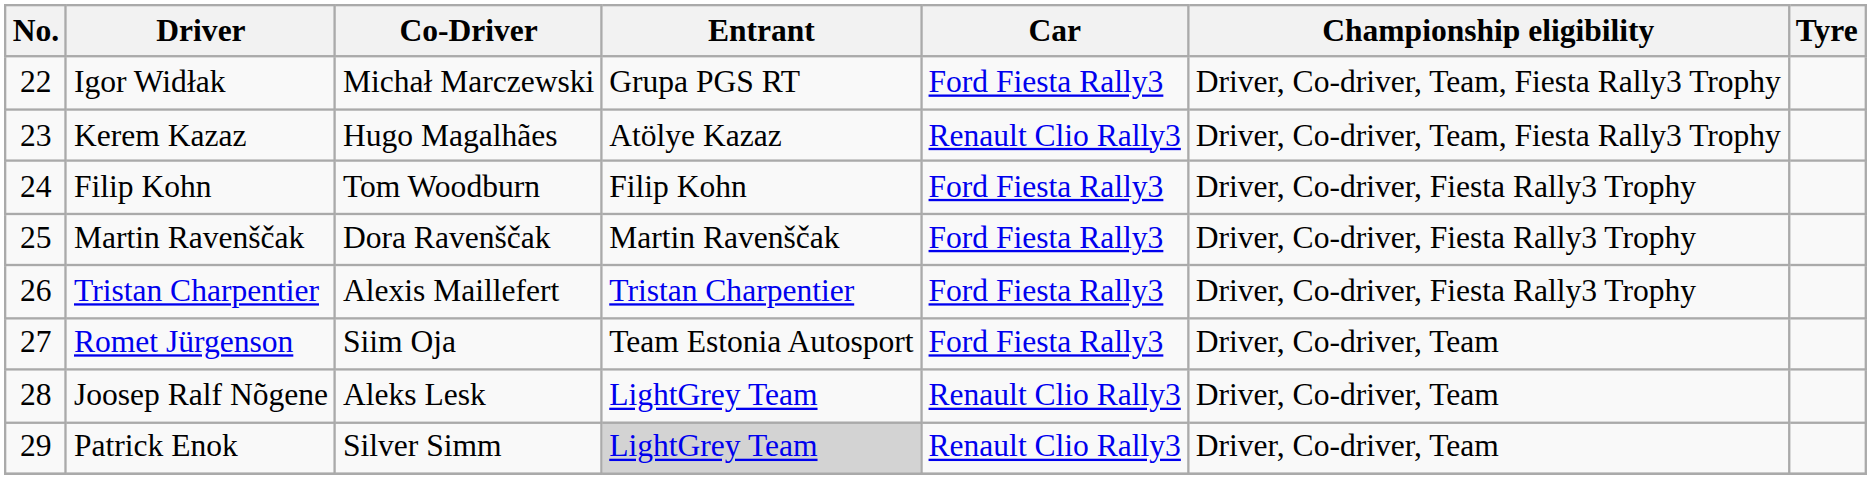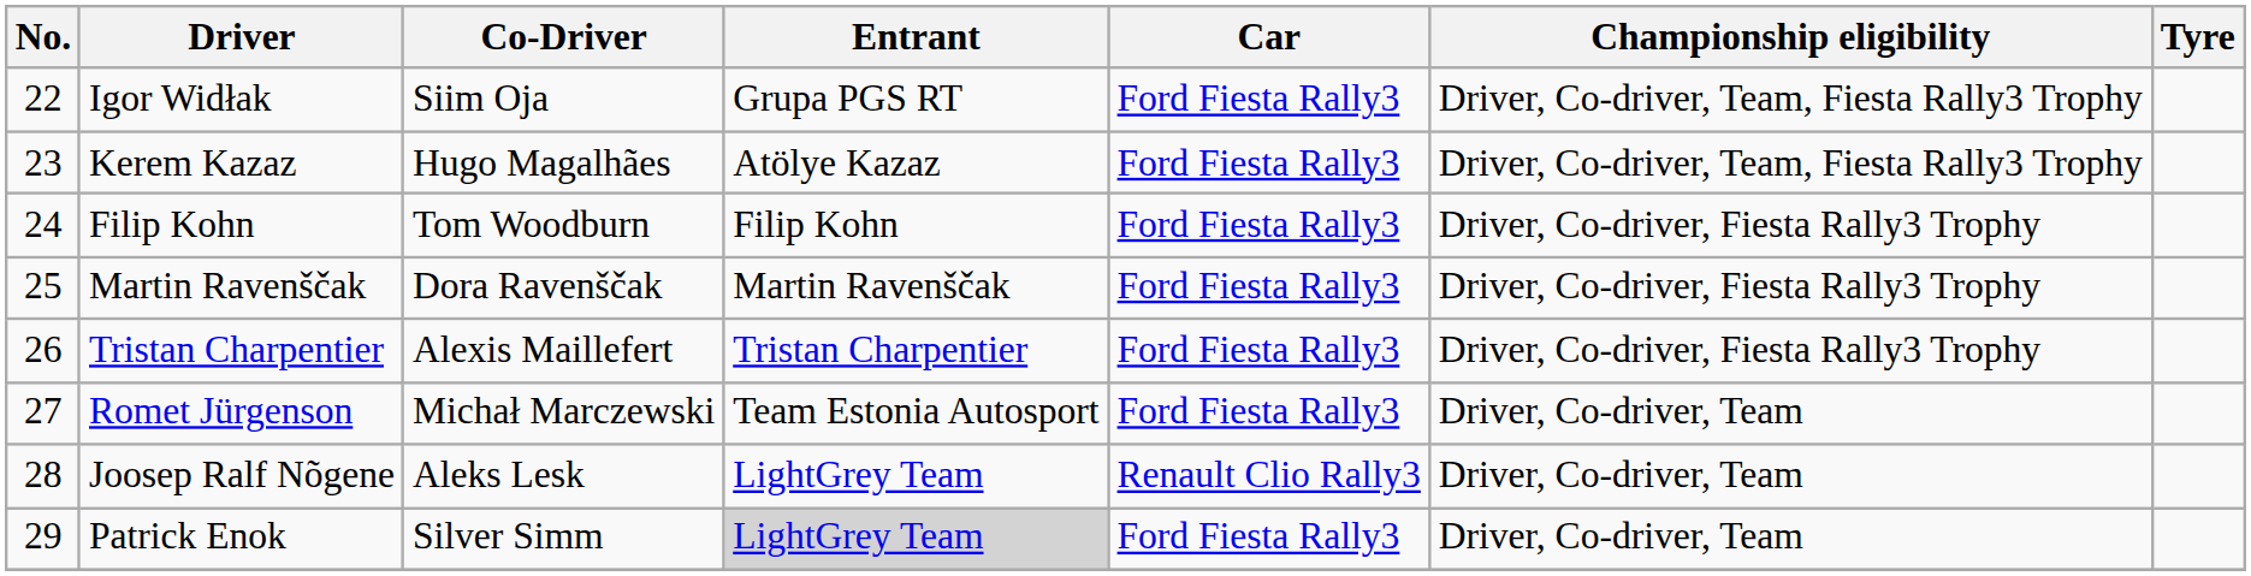 <table class="wikitable" style="font-size: 85%;">
 <tr>
 <th>No.</th>
 <th>Driver</th>
 <th>Co-Driver</th>
 <th>Entrant</th>
 <th>Car</th>
 <th>Championship eligibility</th>
 <th>Tyre</th>
 </tr>
 <tr>
 <td align="center">22</td>
 <td> Igor Widłak</td>
-<td> Michał Marczewski</td>
+<td> Siim Oja</td>
 <td> Grupa PGS RT</td>
 <td><a href='#'>Ford Fiesta Rally3</a></td>
 <td>Driver, Co-driver, Team, Fiesta Rally3 Trophy</td>
 <td align="center"></td>
 </tr>
 <tr>
 <td align="center">23</td>
 <td> Kerem Kazaz</td>
 <td> Hugo Magalhães</td>
 <td> Atölye Kazaz</td>
-<td><a href='#'>Renault Clio Rally3</a></td>
+<td><a href='#'>Ford Fiesta Rally3</a></td>
 <td>Driver, Co-driver, Team, Fiesta Rally3 Trophy</td>
 <td align="center"></td>
 </tr>
 <tr>
 <td align="center">24</td>
 <td> Filip Kohn</td>
 <td> Tom Woodburn</td>
 <td> Filip Kohn</td>
 <td><a href='#'>Ford Fiesta Rally3</a></td>
 <td>Driver, Co-driver, Fiesta Rally3 Trophy</td>
 <td align="center"></td>
 </tr>
 <tr>
 <td align="center">25</td>
 <td> Martin Ravenščak</td>
 <td> Dora Ravenščak</td>
 <td> Martin Ravenščak</td>
 <td><a href='#'>Ford Fiesta Rally3</a></td>
 <td>Driver, Co-driver, Fiesta Rally3 Trophy</td>
 <td align="center"></td>
 </tr>
 <tr>
 <td align="center">26</td>
 <td> <a href='#'>Tristan Charpentier</a></td>
 <td> Alexis Maillefert</td>
 <td> <a href='#'>Tristan Charpentier</a></td>
 <td><a href='#'>Ford Fiesta Rally3</a></td>
 <td>Driver, Co-driver, Fiesta Rally3 Trophy</td>
 <td align="center"></td>
 </tr>
 <tr>
 <td align="center">27</td>
 <td> <a href='#'>Romet Jürgenson</a></td>
-<td> Siim Oja</td>
+<td> Michał Marczewski</td>
 <td> Team Estonia Autosport</td>
 <td><a href='#'>Ford Fiesta Rally3</a></td>
 <td>Driver, Co-driver, Team</td>
 <td align="center"></td>
 </tr>
 <tr>
 <td align="center">28</td>
 <td> Joosep Ralf Nõgene</td>
 <td> Aleks Lesk</td>
 <td> <a href='#'>LightGrey Team</a></td>
 <td><a href='#'>Renault Clio Rally3</a></td>
 <td>Driver, Co-driver, Team</td>
 <td align="center"></td>
 </tr>
 <tr>
 <td align="center">29</td>
 <td> Patrick Enok</td>
 <td> Silver Simm</td>
 <td style="background: lightgrey;"> <a href='#'>LightGrey Team</a></td>
-<td><a href='#'>Renault Clio Rally3</a></td>
+<td><a href='#'>Ford Fiesta Rally3</a></td>
 <td>Driver, Co-driver, Team</td>
 <td align="center"></td>
 </tr>
 <tr>
 </tr>
 </table>
